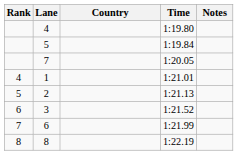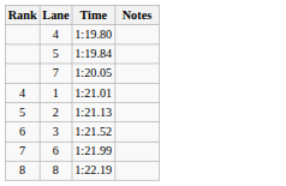 <table class="wikitable" style="text-align:center;">
 <tr>
 <th width=30>Rank</th>
 <th width=30>Lane</th>
-<th width=150>Country</th>
 <th width=30>Time</th>
 <th width=50>Notes</th>
 </tr>
 <tr>
 <td></td>
 <td>4</td>
-<td align=left></td>
 <td>1:19.80</td>
 <td></td>
 </tr>
 <tr>
 <td></td>
 <td>5</td>
-<td align=left></td>
 <td>1:19.84</td>
 <td></td>
 </tr>
 <tr>
 <td></td>
 <td>7</td>
-<td align=left></td>
 <td>1:20.05</td>
 <td></td>
 </tr>
 <tr>
 <td>4</td>
 <td>1</td>
-<td align=left></td>
 <td>1:21.01</td>
 <td></td>
 </tr>
 <tr>
 <td>5</td>
 <td>2</td>
-<td align=left></td>
 <td>1:21.13</td>
 <td></td>
 </tr>
 <tr>
 <td>6</td>
 <td>3</td>
-<td align=left></td>
 <td>1:21.52</td>
 <td></td>
 </tr>
 <tr>
 <td>7</td>
 <td>6</td>
-<td align=left></td>
 <td>1:21.99</td>
 <td></td>
 </tr>
 <tr>
 <td>8</td>
 <td>8</td>
-<td align=left></td>
 <td>1:22.19</td>
 <td></td>
 </tr>
 </table>
